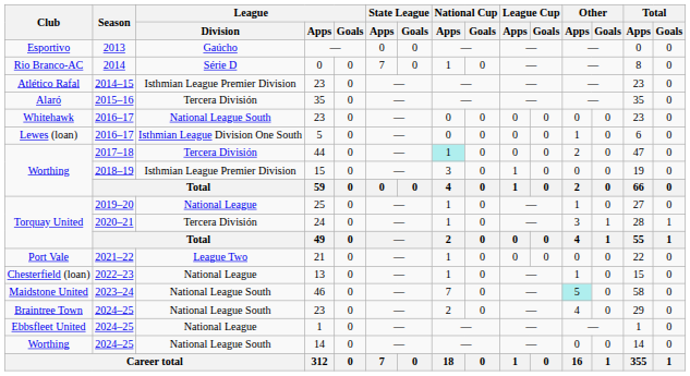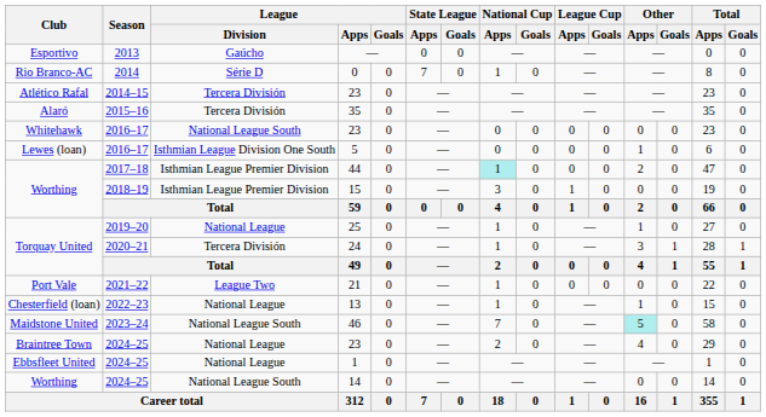 <table class="wikitable" style="text-align:center">
 <tr>
 <th rowspan="2">Club</th>
 <th rowspan="2">Season</th>
 <th colspan="3">League</th>
 <th colspan="2">State League</th>
 <th colspan="2">National Cup</th>
 <th colspan="2">League Cup</th>
 <th colspan="2">Other</th>
 <th colspan="2">Total</th>
 </tr>
 <tr>
 <th>Division</th>
 <th>Apps</th>
 <th>Goals</th>
 <th>Apps</th>
 <th>Goals</th>
 <th>Apps</th>
 <th>Goals</th>
 <th>Apps</th>
 <th>Goals</th>
 <th>Apps</th>
 <th>Goals</th>
 <th>Apps</th>
 <th>Goals</th>
 </tr>
 <tr>
 <td><a href='#'>Esportivo</a></td>
 <td><a href='#'>2013</a></td>
 <td><a href='#'>Gaúcho</a></td>
 <td colspan="2">—</td>
 <td>0</td>
 <td>0</td>
 <td colspan="2">—</td>
 <td colspan="2">—</td>
 <td colspan="2">—</td>
 <td>0</td>
 <td>0</td>
 </tr>
 <tr>
 <td><a href='#'>Rio Branco-AC</a></td>
 <td><a href='#'>2014</a></td>
 <td><a href='#'>Série D</a></td>
 <td>0</td>
 <td>0</td>
 <td>7</td>
 <td>0</td>
 <td>1</td>
 <td>0</td>
 <td colspan="2">—</td>
 <td colspan="2">—</td>
 <td>8</td>
 <td>0</td>
 </tr>
 <tr>
 <td><a href='#'>Atlético Rafal</a></td>
 <td><a href='#'>2014–15</a></td>
-<td>Isthmian League Premier Division</td>
+<td><a href='#'>Tercera División</a></td>
 <td>23</td>
 <td>0</td>
 <td colspan="2">—</td>
 <td colspan="2">—</td>
 <td colspan="2">—</td>
 <td colspan="2">—</td>
 <td>23</td>
 <td>0</td>
 </tr>
 <tr>
 <td><a href='#'>Alaró</a></td>
 <td><a href='#'>2015–16</a></td>
 <td>Tercera División</td>
 <td>35</td>
 <td>0</td>
 <td colspan="2">—</td>
 <td colspan="2">—</td>
 <td colspan="2">—</td>
 <td colspan="2">—</td>
 <td>35</td>
 <td>0</td>
 </tr>
 <tr>
 <td><a href='#'>Whitehawk</a></td>
 <td><a href='#'>2016–17</a></td>
 <td><a href='#'>National League South</a></td>
 <td>23</td>
 <td>0</td>
 <td colspan="2">—</td>
 <td>0</td>
 <td>0</td>
 <td>0</td>
 <td>0</td>
 <td>0</td>
 <td>0</td>
 <td>23</td>
 <td>0</td>
 </tr>
 <tr>
 <td><a href='#'>Lewes</a> (loan)</td>
 <td><a href='#'>2016–17</a></td>
 <td><a href='#'>Isthmian League</a> Division One South</td>
 <td>5</td>
 <td>0</td>
 <td colspan="2">—</td>
 <td>0</td>
 <td>0</td>
 <td>0</td>
 <td>0</td>
 <td>1</td>
 <td>0</td>
 <td>6</td>
 <td>0</td>
 </tr>
 <tr>
 <td rowspan="3"><a href='#'>Worthing</a></td>
 <td><a href='#'>2017–18</a></td>
-<td><a href='#'>Tercera División</a></td>
+<td>Isthmian League Premier Division</td>
 <td>44</td>
 <td>0</td>
 <td colspan="2">—</td>
 <td style="background: paleturquoise;">1</td>
 <td>0</td>
 <td>0</td>
 <td>0</td>
 <td>2</td>
 <td>0</td>
 <td>47</td>
 <td>0</td>
 </tr>
 <tr>
 <td><a href='#'>2018–19</a></td>
 <td>Isthmian League Premier Division</td>
 <td>15</td>
 <td>0</td>
 <td colspan="2">—</td>
 <td>3</td>
 <td>0</td>
 <td>1</td>
 <td>0</td>
 <td>0</td>
 <td>0</td>
 <td>19</td>
 <td>0</td>
 </tr>
 <tr>
 <th colspan="2">Total</th>
 <th>59</th>
 <th>0</th>
 <th>0</th>
 <th>0</th>
 <th>4</th>
 <th>0</th>
 <th>1</th>
 <th>0</th>
 <th>2</th>
 <th>0</th>
 <th>66</th>
 <th>0</th>
 </tr>
 <tr>
 <td rowspan="3"><a href='#'>Torquay United</a></td>
 <td><a href='#'>2019–20</a></td>
 <td><a href='#'>National League</a></td>
 <td>25</td>
 <td>0</td>
 <td colspan="2">—</td>
 <td>1</td>
 <td>0</td>
 <td colspan="2">—</td>
 <td>1</td>
 <td>0</td>
 <td>27</td>
 <td>0</td>
 </tr>
 <tr>
 <td><a href='#'>2020–21</a></td>
 <td>Tercera División</td>
 <td>24</td>
 <td>0</td>
 <td colspan="2">—</td>
 <td>1</td>
 <td>0</td>
 <td colspan="2">—</td>
 <td>3</td>
 <td>1</td>
 <td>28</td>
 <td>1</td>
 </tr>
 <tr>
 <th colspan="2">Total</th>
 <th>49</th>
 <th>0</th>
 <th colspan="2">—</th>
 <th>2</th>
 <th>0</th>
 <th>0</th>
 <th>0</th>
 <th>4</th>
 <th>1</th>
 <th>55</th>
 <th>1</th>
 </tr>
 <tr>
 <td><a href='#'>Port Vale</a></td>
 <td><a href='#'>2021–22</a></td>
 <td><a href='#'>League Two</a></td>
 <td>21</td>
 <td>0</td>
 <td colspan="2">—</td>
 <td>1</td>
 <td>0</td>
 <td>0</td>
 <td>0</td>
 <td>0</td>
 <td>0</td>
 <td>22</td>
 <td>0</td>
 </tr>
 <tr>
 <td><a href='#'>Chesterfield</a> (loan)</td>
 <td><a href='#'>2022–23</a></td>
 <td>National League</td>
 <td>13</td>
 <td>0</td>
 <td colspan="2">—</td>
 <td>1</td>
 <td>0</td>
 <td colspan="2">—</td>
 <td>1</td>
 <td>0</td>
 <td>15</td>
 <td>0</td>
 </tr>
 <tr>
 <td><a href='#'>Maidstone United</a></td>
 <td><a href='#'>2023–24</a></td>
 <td>National League South</td>
 <td>46</td>
 <td>0</td>
 <td colspan="2">—</td>
 <td>7</td>
 <td>0</td>
 <td colspan="2">—</td>
 <td style="background: paleturquoise;">5</td>
 <td>0</td>
 <td>58</td>
 <td>0</td>
 </tr>
 <tr>
 <td><a href='#'>Braintree Town</a></td>
 <td><a href='#'>2024–25</a></td>
-<td>National League South</td>
+<td>National League</td>
 <td>23</td>
 <td>0</td>
 <td colspan="2">—</td>
 <td>2</td>
 <td>0</td>
 <td colspan="2">—</td>
 <td>4</td>
 <td>0</td>
 <td>29</td>
 <td>0</td>
 </tr>
 <tr>
 <td><a href='#'>Ebbsfleet United</a></td>
 <td><a href='#'>2024–25</a></td>
 <td>National League</td>
 <td>1</td>
 <td>0</td>
 <td colspan="2">—</td>
 <td colspan="2">—</td>
 <td colspan="2">—</td>
 <td colspan="2">—</td>
 <td>1</td>
 <td>0</td>
 </tr>
 <tr>
 <td><a href='#'>Worthing</a></td>
 <td><a href='#'>2024–25</a></td>
 <td>National League South</td>
 <td>14</td>
 <td>0</td>
 <td colspan="2">—</td>
 <td colspan="2">—</td>
 <td colspan="2">—</td>
 <td>0</td>
 <td>0</td>
 <td>14</td>
 <td>0</td>
 </tr>
 <tr>
 <th colspan="3">Career total</th>
 <th>312</th>
 <th>0</th>
 <th>7</th>
 <th>0</th>
 <th>18</th>
 <th>0</th>
 <th>1</th>
 <th>0</th>
 <th>16</th>
 <th>1</th>
 <th>355</th>
 <th>1</th>
 </tr>
 </table>
